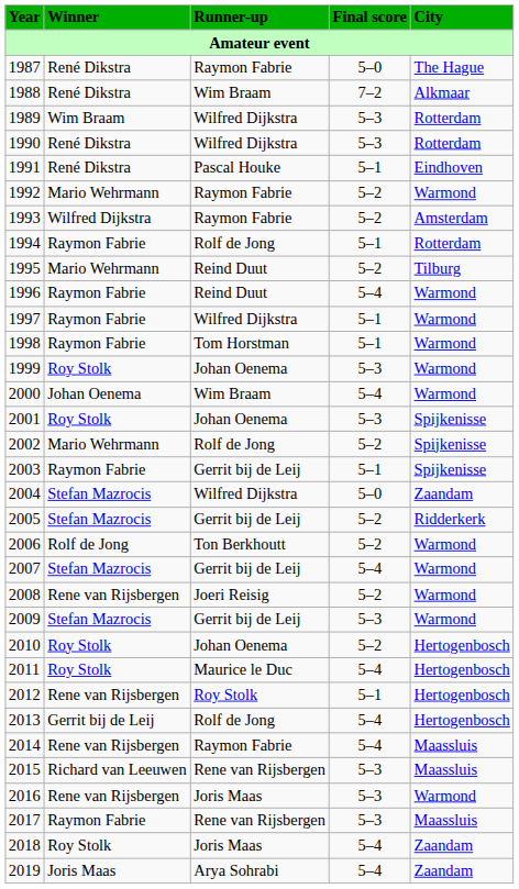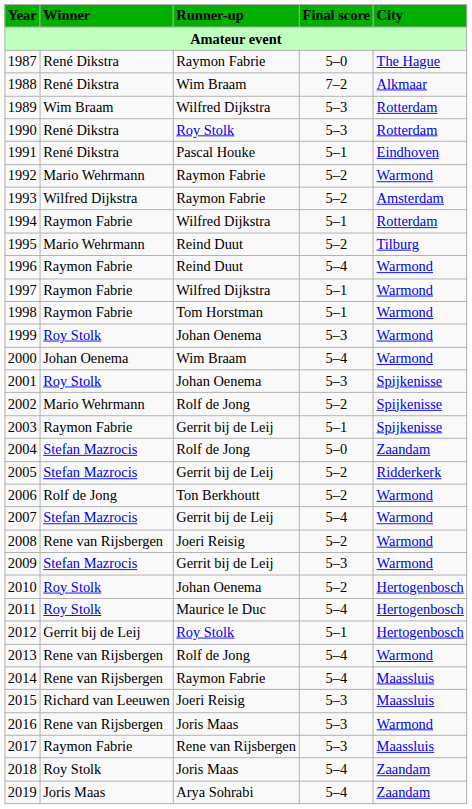 <table class="wikitable" style="margin: auto">
 <tr>
 <th style="text-align: center; background-color: #00af00">Year</th>
 <th style="text-align: left; background-color: #00af00">Winner</th>
 <th style="text-align: left; background-color: #00af00">Runner-up</th>
 <th style="text-align: left; background-color: #00af00">Final score</th>
 <th style="text-align: left; background-color: #00af00">City</th>
 </tr>
 <tr>
 <th colspan=6 style="text-align: center; background-color: #c0ffc0">Amateur event</th>
 </tr>
 <tr>
 <td>1987</td>
 <td> René Dikstra</td>
 <td> Raymon Fabrie</td>
 <td style="text-align: center">5–0</td>
 <td><a href='#'>The Hague</a></td>
 </tr>
 <tr>
 <td>1988</td>
 <td> René Dikstra</td>
 <td> Wim Braam</td>
 <td style="text-align: center">7–2</td>
 <td><a href='#'>Alkmaar</a></td>
 </tr>
 <tr>
 <td>1989</td>
 <td> Wim Braam</td>
 <td> Wilfred Dijkstra</td>
 <td style="text-align: center">5–3</td>
 <td><a href='#'>Rotterdam</a></td>
 </tr>
 <tr>
 <td>1990</td>
 <td> René Dikstra</td>
-<td> Wilfred Dijkstra</td>
+<td> <a href='#'>Roy Stolk</a></td>
 <td style="text-align: center">5–3</td>
 <td><a href='#'>Rotterdam</a></td>
 </tr>
 <tr>
 <td>1991</td>
 <td> René Dikstra</td>
 <td> Pascal Houke</td>
 <td style="text-align: center">5–1</td>
 <td><a href='#'>Eindhoven</a></td>
 </tr>
 <tr>
 <td>1992</td>
 <td> Mario Wehrmann</td>
 <td> Raymon Fabrie</td>
 <td style="text-align: center">5–2</td>
 <td><a href='#'>Warmond</a></td>
 </tr>
 <tr>
 <td>1993</td>
 <td> Wilfred Dijkstra</td>
 <td> Raymon Fabrie</td>
 <td style="text-align: center">5–2</td>
 <td><a href='#'>Amsterdam</a></td>
 </tr>
 <tr>
 <td>1994</td>
 <td> Raymon Fabrie</td>
-<td> Rolf de Jong</td>
+<td> Wilfred Dijkstra</td>
 <td style="text-align: center">5–1</td>
 <td><a href='#'>Rotterdam</a></td>
 </tr>
 <tr>
 <td>1995</td>
 <td> Mario Wehrmann</td>
 <td> Reind Duut</td>
 <td style="text-align: center">5–2</td>
 <td><a href='#'>Tilburg</a></td>
 </tr>
 <tr>
 <td>1996</td>
 <td> Raymon Fabrie</td>
 <td> Reind Duut</td>
 <td style="text-align: center">5–4</td>
 <td><a href='#'>Warmond</a></td>
 </tr>
 <tr>
 <td>1997</td>
 <td> Raymon Fabrie</td>
 <td> Wilfred Dijkstra</td>
 <td style="text-align: center">5–1</td>
 <td><a href='#'>Warmond</a></td>
 </tr>
 <tr>
 <td>1998</td>
 <td> Raymon Fabrie</td>
 <td> Tom Horstman</td>
 <td style="text-align: center">5–1</td>
 <td><a href='#'>Warmond</a></td>
 </tr>
 <tr>
 <td>1999</td>
 <td> <a href='#'>Roy Stolk</a></td>
 <td> Johan Oenema</td>
 <td style="text-align: center">5–3</td>
 <td><a href='#'>Warmond</a></td>
 </tr>
 <tr>
 <td>2000</td>
 <td> Johan Oenema</td>
 <td> Wim Braam</td>
 <td style="text-align: center">5–4</td>
 <td><a href='#'>Warmond</a></td>
 </tr>
 <tr>
 <td>2001</td>
 <td> <a href='#'>Roy Stolk</a></td>
 <td> Johan Oenema</td>
 <td style="text-align: center">5–3</td>
 <td><a href='#'>Spijkenisse</a></td>
 </tr>
 <tr>
 <td>2002</td>
 <td> Mario Wehrmann</td>
 <td> Rolf de Jong</td>
 <td style="text-align: center">5–2</td>
 <td><a href='#'>Spijkenisse</a></td>
 </tr>
 <tr>
 <td>2003</td>
 <td> Raymon Fabrie</td>
 <td> Gerrit bij de Leij</td>
 <td style="text-align: center">5–1</td>
 <td><a href='#'>Spijkenisse</a></td>
 </tr>
 <tr>
 <td>2004</td>
 <td> <a href='#'>Stefan Mazrocis</a></td>
-<td> Wilfred Dijkstra</td>
+<td> Rolf de Jong</td>
 <td style="text-align: center">5–0</td>
 <td><a href='#'>Zaandam</a></td>
 </tr>
 <tr>
 <td>2005</td>
 <td> <a href='#'>Stefan Mazrocis</a></td>
 <td> Gerrit bij de Leij</td>
 <td style="text-align: center">5–2</td>
 <td><a href='#'>Ridderkerk</a></td>
 </tr>
 <tr>
 <td>2006</td>
 <td> Rolf de Jong</td>
 <td> Ton Berkhoutt</td>
 <td style="text-align: center">5–2</td>
 <td><a href='#'>Warmond</a></td>
 </tr>
 <tr>
 <td>2007</td>
 <td> <a href='#'>Stefan Mazrocis</a></td>
 <td> Gerrit bij de Leij</td>
 <td style="text-align: center">5–4</td>
 <td><a href='#'>Warmond</a></td>
 </tr>
 <tr>
 <td>2008</td>
 <td> Rene van Rijsbergen</td>
 <td> Joeri Reisig</td>
 <td style="text-align: center">5–2</td>
 <td><a href='#'>Warmond</a></td>
 </tr>
 <tr>
 <td>2009</td>
 <td> <a href='#'>Stefan Mazrocis</a></td>
 <td> Gerrit bij de Leij</td>
 <td style="text-align: center">5–3</td>
 <td><a href='#'>Warmond</a></td>
 </tr>
 <tr>
 <td>2010</td>
 <td> <a href='#'>Roy Stolk</a></td>
 <td> Johan Oenema</td>
 <td style="text-align: center">5–2</td>
 <td><a href='#'>Hertogenbosch</a></td>
 </tr>
 <tr>
 <td>2011</td>
 <td> <a href='#'>Roy Stolk</a></td>
 <td> Maurice le Duc</td>
 <td style="text-align: center">5–4</td>
 <td><a href='#'>Hertogenbosch</a></td>
 </tr>
 <tr>
 <td>2012</td>
-<td> Rene van Rijsbergen</td>
+<td> Gerrit bij de Leij</td>
 <td> <a href='#'>Roy Stolk</a></td>
 <td style="text-align: center">5–1</td>
 <td><a href='#'>Hertogenbosch</a></td>
 </tr>
 <tr>
 <td>2013</td>
-<td> Gerrit bij de Leij</td>
+<td> Rene van Rijsbergen</td>
 <td> Rolf de Jong</td>
 <td style="text-align: center">5–4</td>
-<td><a href='#'>Hertogenbosch</a></td>
+<td><a href='#'>Warmond</a></td>
 </tr>
 <tr>
 <td>2014</td>
 <td> Rene van Rijsbergen</td>
 <td> Raymon Fabrie</td>
 <td style="text-align: center">5–4</td>
 <td><a href='#'>Maassluis</a></td>
 </tr>
 <tr>
 <td>2015</td>
 <td> Richard van Leeuwen</td>
-<td> Rene van Rijsbergen</td>
+<td> Joeri Reisig</td>
 <td style="text-align: center">5–3</td>
 <td><a href='#'>Maassluis</a></td>
 </tr>
 <tr>
 <td>2016</td>
 <td> Rene van Rijsbergen</td>
 <td> Joris Maas</td>
 <td style="text-align: center">5–3</td>
 <td><a href='#'>Warmond</a></td>
 </tr>
 <tr>
 <td>2017</td>
 <td> Raymon Fabrie</td>
 <td> Rene van Rijsbergen</td>
 <td style="text-align: center">5–3</td>
 <td><a href='#'>Maassluis</a></td>
 </tr>
 <tr>
 <td>2018</td>
 <td> Roy Stolk</td>
 <td> Joris Maas</td>
 <td style="text-align: center">5–4</td>
 <td><a href='#'>Zaandam</a></td>
 </tr>
 <tr>
 <td>2019</td>
 <td> Joris Maas</td>
 <td> Arya Sohrabi</td>
 <td style="text-align: center">5–4</td>
 <td><a href='#'>Zaandam</a></td>
 </tr>
 </table>
